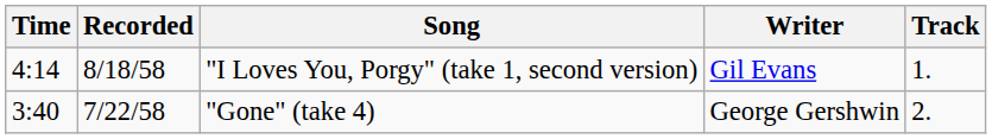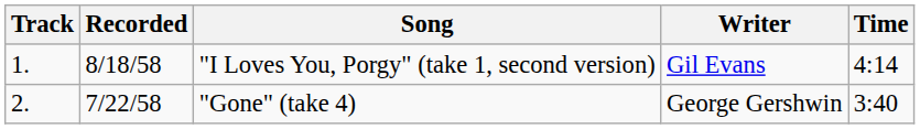 <table class="wikitable">
 <tr>
-<th>Time</th>
+<th>Track</th>
 <th>Recorded</th>
 <th>Song</th>
 <th>Writer</th>
-<th>Track</th>
+<th>Time</th>
 </tr>
 <tr>
-<td>4:14</td>
+<td>1.</td>
 <td>8/18/58</td>
 <td>"I Loves You, Porgy" (take 1, second version)</td>
 <td><a href='#'>Gil Evans</a></td>
-<td>1.</td>
+<td>4:14</td>
 </tr>
 <tr>
-<td>3:40</td>
+<td>2.</td>
 <td>7/22/58</td>
 <td>"Gone" (take 4)</td>
 <td>George Gershwin</td>
-<td>2.</td>
+<td>3:40</td>
 </tr>
 </table>
